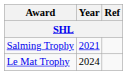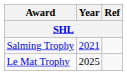 <table class="wikitable">
 <tr>
 <th>Award</th>
 <th>Year</th>
 <th>Ref</th>
 </tr>
 <tr>
 <th colspan="3"><a href='#'>SHL</a></th>
 </tr>
 <tr>
 <td><a href='#'>Salming Trophy</a></td>
 <td><a href='#'>2021</a></td>
 <td></td>
 </tr>
 <tr>
 <td><a href='#'>Le Mat Trophy</a></td>
-<td>2024</td>
+<td>2025</td>
 <td></td>
 </tr>
 </table>
